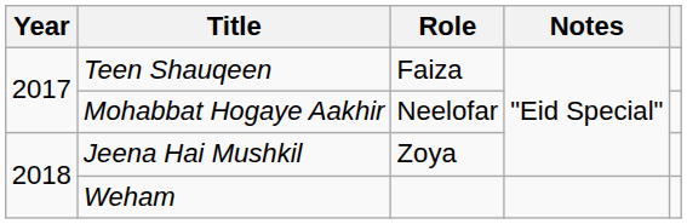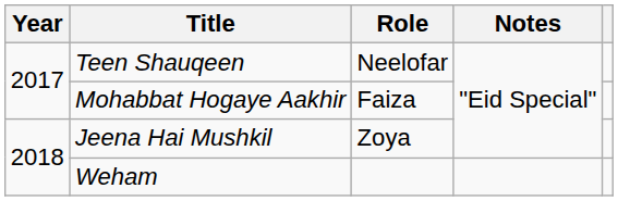 <table class="wikitable sortable">
 <tr>
 <th>Year</th>
 <th>Title</th>
 <th>Role</th>
 <th class="unsortable">Notes</th>
 <th class="unsortable"></th>
 </tr>
 <tr>
 <td rowspan="2">2017</td>
 <td><em>Teen Shauqeen</em></td>
-<td>Faiza</td>
+<td>Neelofar</td>
 <td rowspan="3">"Eid Special"</td>
 <td></td>
 </tr>
 <tr>
 <td><em>Mohabbat Hogaye Aakhir</em></td>
-<td>Neelofar</td>
+<td>Faiza</td>
 <td></td>
 </tr>
 <tr>
 <td rowspan="2">2018</td>
 <td><em>Jeena Hai Mushkil</em></td>
 <td>Zoya</td>
 <td></td>
 </tr>
 <tr>
 <td><em>Weham</em></td>
 <td></td>
 <td></td>
 <td></td>
 </tr>
 </table>
